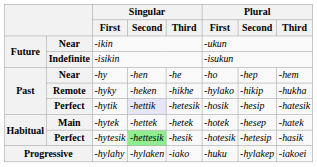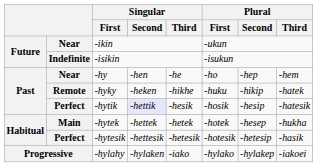 <table class="wikitable">
 <tr>
 <th colspan="2" rowspan="2"></th>
 <th colspan="3">Singular</th>
 <th colspan="3">Plural</th>
 </tr>
 <tr>
 <th>First</th>
 <th>Second</th>
 <th>Third</th>
 <th>First</th>
 <th>Second</th>
 <th>Third</th>
 </tr>
 <tr>
 <th rowspan="2">Future</th>
 <th>Near</th>
 <td colspan="3"><em>-ikin</em></td>
 <td colspan="3"><em>-ukun</em></td>
 </tr>
 <tr>
 <th>Indefinite</th>
 <td colspan="3"><em>-isikin</em></td>
 <td colspan="3"><em>-isukun</em></td>
 </tr>
 <tr>
 <th rowspan="3">Past</th>
 <th>Near</th>
 <td><em>-hy</em></td>
 <td><em>-hen</em></td>
 <td><em>-he</em></td>
 <td><em>-ho</em></td>
 <td><em>-hep</em></td>
 <td><em>-hem</em></td>
 </tr>
 <tr>
 <th>Remote</th>
 <td><em>-hyky</em></td>
 <td><em>-heken</em></td>
 <td><em>-hikhe</em></td>
-<td><em>-hylako</em></td>
+<td><em>-huku</em></td>
 <td><em>-hikip</em></td>
-<td><em>-hukha</em></td>
+<td><em>-hatek</em></td>
 </tr>
 <tr>
 <th>Perfect</th>
 <td><em>-hytik</em></td>
 <td style="background: lavender;"><em>-hettik</em></td>
-<td><em>-hetesik</em></td>
+<td><em>-hesik</em></td>
 <td><em>-hosik</em></td>
 <td><em>-hesip</em></td>
 <td><em>-hatesik</em></td>
 </tr>
 <tr>
 <th rowspan="2">Habitual</th>
 <th>Main</th>
 <td><em>-hytek</em></td>
 <td><em>-hettek</em></td>
 <td><em>-hetek</em></td>
 <td><em>-hotek</em></td>
 <td><em>-hesep</em></td>
-<td><em>-hatek</em></td>
+<td><em>-hukha</em></td>
 </tr>
 <tr>
 <th>Perfect</th>
 <td><em>-hytesik</em></td>
-<td style="background: lightgreen;"><em>-hettesik</em></td>
-<td><em>-hesik</em></td>
+<td><em>-hettesik</em></td>
+<td><em>-hetesik</em></td>
 <td><em>-hotesik</em></td>
 <td><em>-hetesip</em></td>
 <td><em>-hasik</em></td>
 </tr>
 <tr>
 <th colspan="2">Progressive</th>
 <td><em>-hylahy</em></td>
 <td><em>-hylaken</em></td>
 <td><em>-iako</em></td>
-<td><em>-huku</em></td>
+<td><em>-hylako</em></td>
 <td><em>-hylakep</em></td>
 <td><em>-iakoei</em></td>
 </tr>
 </table>
